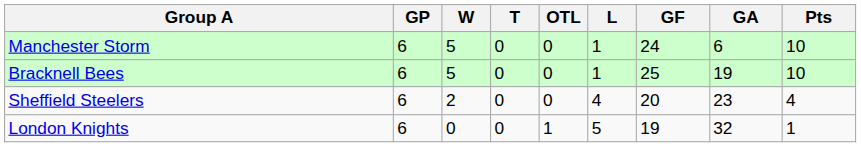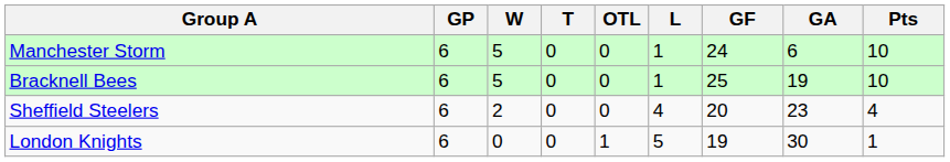 <table class="wikitable">
 <tr>
 <th width="40%">Group A</th>
 <th width="5%">GP</th>
 <th width="5%">W</th>
 <th width="5%">T</th>
 <th width="5%">OTL</th>
 <th width="5%">L</th>
 <th width="7.5%">GF</th>
 <th width="7.5%">GA</th>
 <th width="7.5%">Pts</th>
 </tr>
 <tr bgcolor="#CCFFCC">
 <td><a href='#'>Manchester Storm</a></td>
 <td>6</td>
 <td>5</td>
 <td>0</td>
 <td>0</td>
 <td>1</td>
 <td>24</td>
 <td>6</td>
 <td>10</td>
 </tr>
 <tr bgcolor="#CCFFCC">
 <td><a href='#'>Bracknell Bees</a></td>
 <td>6</td>
 <td>5</td>
 <td>0</td>
 <td>0</td>
 <td>1</td>
 <td>25</td>
 <td>19</td>
 <td>10</td>
 </tr>
 <tr>
 <td><a href='#'>Sheffield Steelers</a></td>
 <td>6</td>
 <td>2</td>
 <td>0</td>
 <td>0</td>
 <td>4</td>
 <td>20</td>
 <td>23</td>
 <td>4</td>
 </tr>
 <tr>
 <td><a href='#'>London Knights</a></td>
 <td>6</td>
 <td>0</td>
 <td>0</td>
 <td>1</td>
 <td>5</td>
 <td>19</td>
-<td>32</td>
+<td>30</td>
 <td>1</td>
 </tr>
 </table>
